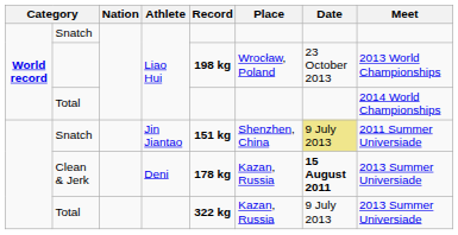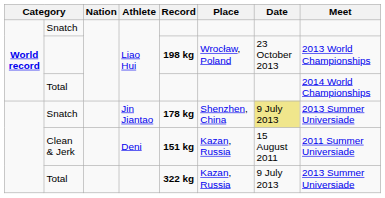 <table class="wikitable" style="text-align:center;">
 <tr>
 <th colspan="2">Category</th>
 <th>Nation</th>
 <th>Athlete</th>
 <th>Record</th>
 <th>Place</th>
 <th>Date</th>
 <th>Meet</th>
 </tr>
 <tr>
 <td rowspan="3"><strong><a href='#'>World record</a></strong></td>
 <td align="left">Snatch</td>
 <td align="left" rowspan="3"></td>
 <td align="left" rowspan="3"><a href='#'>Liao Hui</a></td>
 <td><strong></strong></td>
 <td align="left"></td>
 <td align="left"></td>
 <td align="left"></td>
 </tr>
 <tr>
 <td align="left"></td>
 <td><strong>198 kg</strong></td>
 <td align="left"><a href='#'>Wrocław</a>, <a href='#'>Poland</a></td>
 <td align="left">23 October 2013</td>
 <td align="left"><a href='#'>2013 World Championships</a></td>
 </tr>
 <tr>
 <td align="left">Total</td>
 <td><strong></strong></td>
 <td align="left"></td>
 <td align="left"></td>
 <td align="left"><a href='#'>2014 World Championships</a></td>
 </tr>
 <tr>
 <td rowspan="3"><strong></strong></td>
 <td align="left">Snatch</td>
 <td align="left"></td>
 <td align="left"><a href='#'>Jin Jiantao</a></td>
-<td><strong>151 kg</strong></td>
+<td><strong>178 kg</strong></td>
 <td align="left"><a href='#'>Shenzhen</a>, <a href='#'>China</a></td>
 <td align="left" style="background: khaki;">9 July 2013</td>
-<td align="left"><a href='#'>2011 Summer Universiade</a></td>
+<td align="left"><a href='#'>2013 Summer Universiade</a></td>
 </tr>
 <tr>
 <td align="left">Clean & Jerk</td>
 <td align="left"></td>
 <td align="left"><a href='#'>Deni</a></td>
-<td><strong>178 kg</strong></td>
+<td><strong>151 kg</strong></td>
 <td align="left"><a href='#'>Kazan</a>, <a href='#'>Russia</a></td>
-<td align="left"><strong>15 August 2011</strong></td>
-<td align="left"><a href='#'>2013 Summer Universiade</a></td>
+<td align="left">15 August 2011</td>
+<td align="left"><a href='#'>2011 Summer Universiade</a></td>
 </tr>
 <tr>
 <td align="left">Total</td>
 <td align="left"></td>
 <td align="left"></td>
 <td><strong>322 kg</strong></td>
 <td align="left"><a href='#'>Kazan</a>, <a href='#'>Russia</a></td>
 <td align="left">9 July 2013</td>
 <td align="left"><a href='#'>2013 Summer Universiade</a></td>
 </tr>
 </table>
